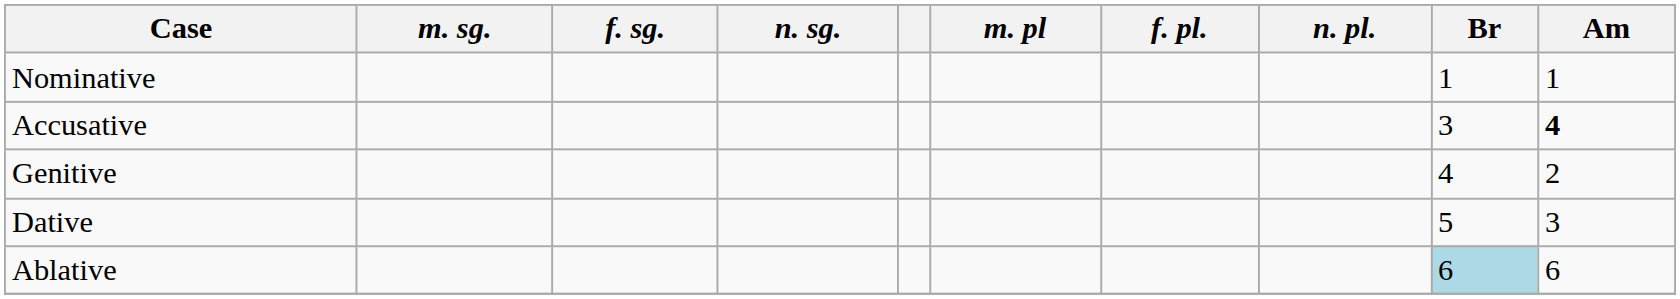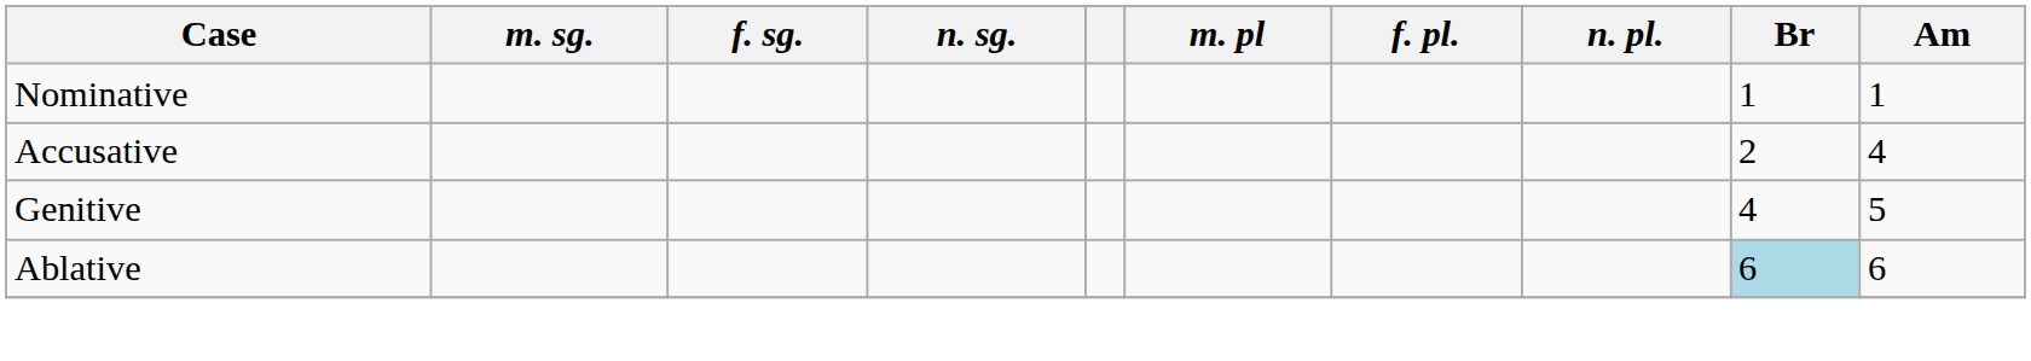 <table class="wikitable sortable" style="width: 55em;">
 <tr>
 <th class=unsortable>Case</th>
 <th class=unsortable><em>m. sg.</em></th>
 <th class=unsortable><em>f. sg.</em></th>
 <th class=unsortable><em>n. sg.</em></th>
 <th class=unsortable></th>
 <th class=unsortable><em>m. pl</em></th>
 <th class=unsortable><em>f. pl.</em></th>
 <th class=unsortable><em>n. pl.</em></th>
 <th>Br</th>
 <th>Am</th>
 </tr>
 <tr>
 <td>Nominative</td>
 <td><strong></strong></td>
 <td><strong></strong></td>
 <td><strong></strong></td>
 <td></td>
 <td><strong></strong></td>
 <td><strong></strong></td>
 <td><strong></strong></td>
 <td>1</td>
 <td>1</td>
 </tr>
 <tr>
 <td>Accusative</td>
 <td><strong></strong></td>
 <td><strong></strong></td>
 <td><strong></strong></td>
 <td></td>
 <td><strong></strong></td>
 <td><strong></strong></td>
 <td><strong></strong></td>
-<td>3</td>
-<td><strong>4</strong></td>
+<td>2</td>
+<td>4</td>
 </tr>
 <tr>
 <td>Genitive</td>
 <td><strong></strong></td>
 <td><strong></strong></td>
 <td><strong></strong></td>
 <td></td>
 <td><strong></strong></td>
 <td><strong></strong></td>
 <td><strong></strong></td>
 <td>4</td>
-<td>2</td>
-</tr>
-<tr>
-<td>Dative</td>
-<td><strong></strong></td>
-<td><strong></strong></td>
-<td><strong></strong></td>
-<td></td>
-<td><strong></strong></td>
-<td><strong></strong></td>
-<td><strong></strong></td>
 <td>5</td>
-<td>3</td>
 </tr>
 <tr>
 <td>Ablative</td>
 <td><strong></strong></td>
 <td><strong></strong></td>
 <td><strong></strong></td>
 <td></td>
 <td><strong></strong></td>
 <td><strong></strong></td>
 <td><strong></strong></td>
 <td style="background: lightblue;">6</td>
 <td>6</td>
 </tr>
 <tr>
 </tr>
 </table>
